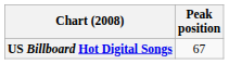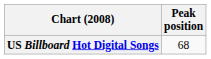 <table class="wikitable plainrowheaders" style="text-align:center">
 <tr>
 <th>Chart (2008)</th>
 <th>Peak<br>position</th>
 </tr>
 <tr>
 <th scope="row">US <em>Billboard</em> <a href='#'>Hot Digital Songs</a></th>
-<td>67</td>
+<td>68</td>
 </tr>
 </table>
